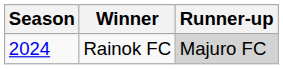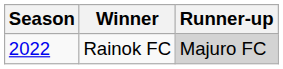 <table class="sortable wikitable">
 <tr>
 <th>Season</th>
 <th>Winner</th>
 <th>Runner-up</th>
 </tr>
 <tr>
-<td><a href='#'>2024</a></td>
+<td><a href='#'>2022</a></td>
 <td>Rainok FC</td>
 <td style="background: lightgrey;">Majuro FC</td>
 </tr>
 </table>
